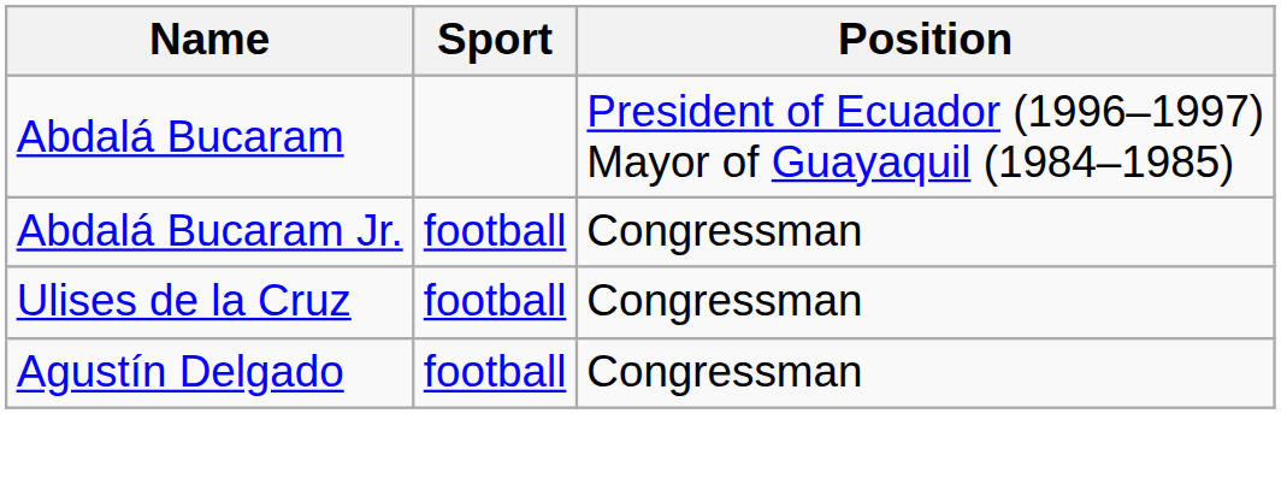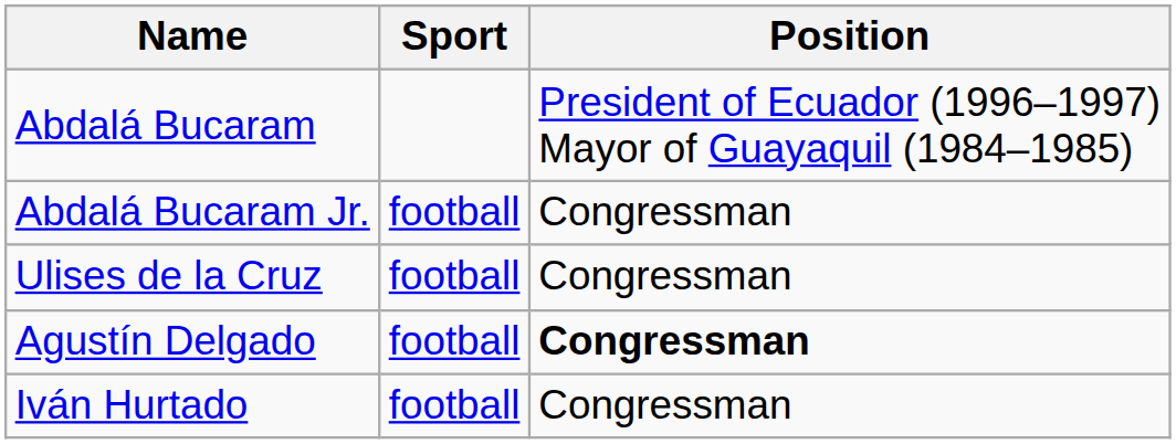 <table class="wikitable sortable">
 <tr>
 <th>Name</th>
 <th>Sport</th>
 <th>Position</th>
 </tr>
 <tr>
 <td data-sort-value="Bucaram,Abdalá"><a href='#'>Abdalá Bucaram</a></td>
 <td></td>
 <td><a href='#'>President of Ecuador</a> (1996–1997) <br>Mayor of <a href='#'>Guayaquil</a> (1984–1985)</td>
 </tr>
 <tr>
 <td data-sort-value="Bucaram,Abdalá Jr."><a href='#'>Abdalá Bucaram Jr.</a></td>
 <td><a href='#'>football</a></td>
 <td>Congressman</td>
 </tr>
 <tr>
 <td data-sort-value="de la Cruz,Ulises"><a href='#'>Ulises de la Cruz</a></td>
 <td><a href='#'>football</a></td>
 <td>Congressman</td>
 </tr>
 <tr>
 <td data-sort-value="Delgado,Agustín"><a href='#'>Agustín Delgado</a></td>
 <td><a href='#'>football</a></td>
+<td><strong>Congressman</strong></td>
+</tr>
+<tr>
+<td data-sort-value="Hurtado,Iván"><a href='#'>Iván Hurtado</a></td>
+<td><a href='#'>football</a></td>
 <td>Congressman</td>
 </tr>
 </table>
